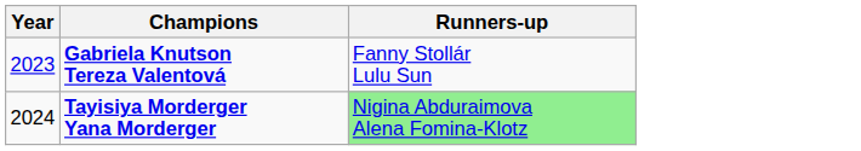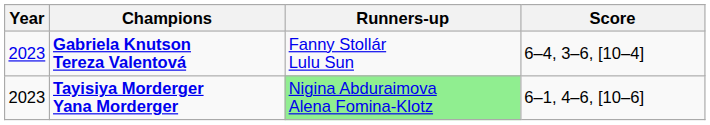 <table class="wikitable" style="font-size:90%">
 <tr>
 <th>Year</th>
 <th width="200">Champions</th>
 <th width="200">Runners-up</th>
+<th width="155">Score</th>
 </tr>
 <tr>
 <td><a href='#'>2023</a></td>
 <td> <strong><a href='#'>Gabriela Knutson</a></strong> <br>  <strong><a href='#'>Tereza Valentová</a></strong></td>
 <td> <a href='#'>Fanny Stollár</a> <br>  <a href='#'>Lulu Sun</a></td>
+<td>6–4, 3–6, [10–4]</td>
 </tr>
 <tr>
-<td>2024</td>
+<td>2023</td>
 <td> <strong><a href='#'>Tayisiya Morderger</a></strong> <br>  <strong><a href='#'>Yana Morderger</a></strong></td>
 <td style="background: lightgreen;"> <a href='#'>Nigina Abduraimova</a> <br>  <a href='#'>Alena Fomina-Klotz</a></td>
+<td>6–1, 4–6, [10–6]</td>
 </tr>
 </table>
